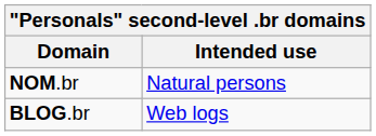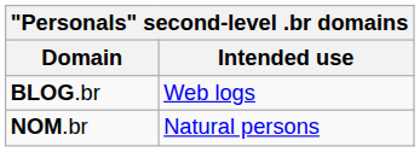 <table class="wikitable mw-collapsible" border="1">
 <tr>
 <th colspan="2">"Personals" second-level .br domains</th>
 </tr>
 <tr>
 <th>Domain</th>
 <th>Intended use</th>
 </tr>
 <tr>
+<td><strong>BLOG</strong>.br</td>
+<td><a href='#'>Web logs</a></td>
+</tr>
+<tr>
 <td><strong>NOM</strong>.br</td>
 <td><a href='#'>Natural persons</a></td>
 </tr>
-<tr>
-<td><strong>BLOG</strong>.br</td>
-<td><a href='#'>Web logs</a></td>
-</tr>
 </table>
